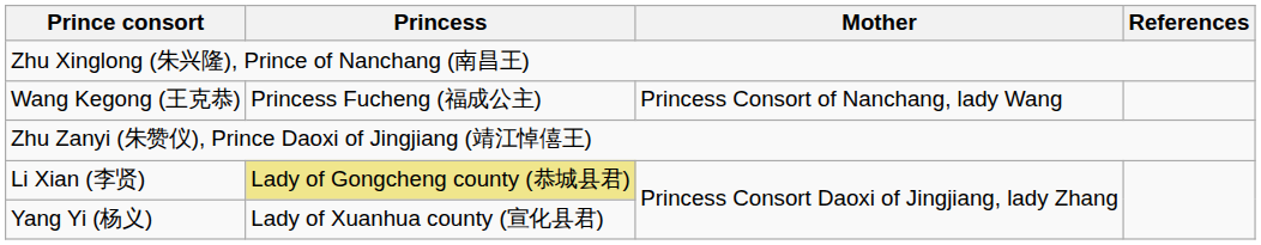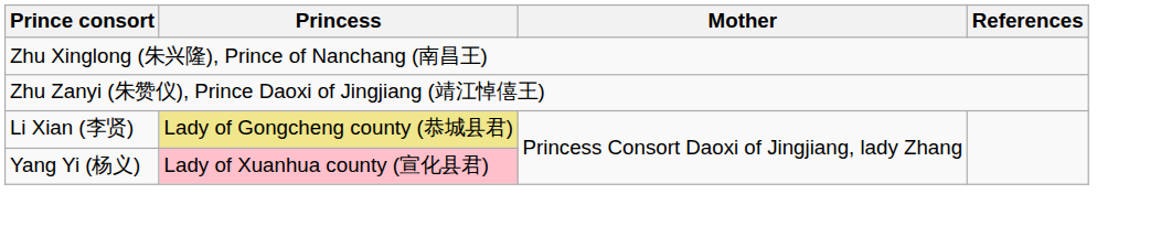 <table class="wikitable">
 <tr>
 <th>Prince consort</th>
 <th>Princess</th>
 <th>Mother</th>
 <th>References</th>
 </tr>
 <tr>
 <td colspan="4">Zhu Xinglong (朱兴隆), Prince of Nanchang (南昌王)</td>
-</tr>
-<tr>
-<td>Wang Kegong (王克恭)</td>
-<td>Princess Fucheng (福成公主)</td>
-<td>Princess Consort of Nanchang, lady Wang</td>
-<td></td>
 </tr>
 <tr>
 <td colspan="4">Zhu Zanyi (朱赞仪), Prince Daoxi of Jingjiang (靖江悼僖王)</td>
 </tr>
 <tr>
 <td>Li Xian (李贤)</td>
 <td style="background: khaki;">Lady of Gongcheng county (恭城县君)</td>
 <td rowspan="2">Princess Consort Daoxi of Jingjiang, lady Zhang</td>
 <td rowspan="2"></td>
 </tr>
 <tr>
 <td>Yang Yi (杨义)</td>
-<td>Lady of Xuanhua county (宣化县君)</td>
+<td style="background: pink;">Lady of Xuanhua county (宣化县君)</td>
 </tr>
 </table>
